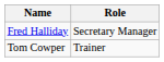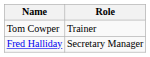 <table class="wikitable">
 <tr>
 <th>Name</th>
 <th>Role</th>
 </tr>
 <tr>
+<td> Tom Cowper</td>
+<td>Trainer</td>
+</tr>
+<tr>
 <td> <a href='#'>Fred Halliday</a></td>
 <td>Secretary Manager</td>
 </tr>
-<tr>
-<td> Tom Cowper</td>
-<td>Trainer</td>
-</tr>
 </table>
